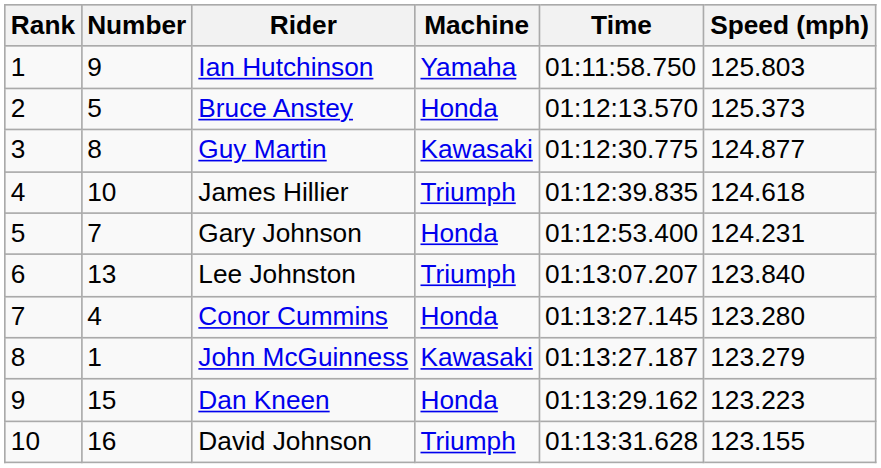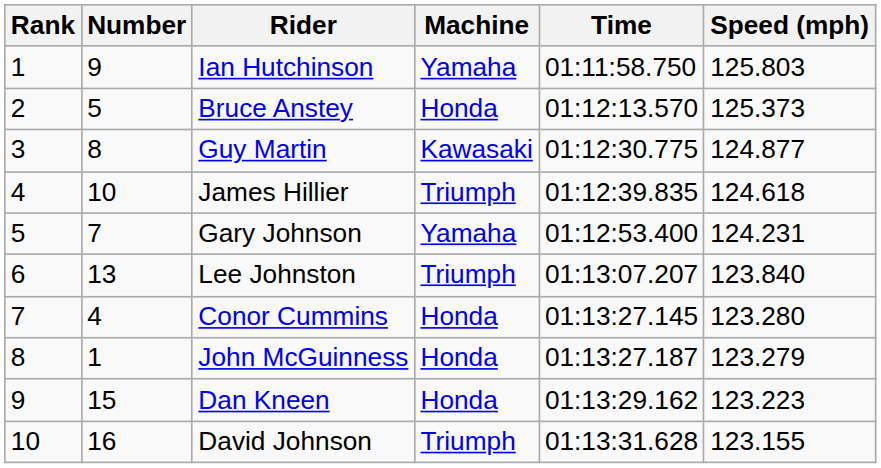 <table class="wikitable">
 <tr>
 <th>Rank</th>
 <th>Number</th>
 <th>Rider</th>
 <th>Machine</th>
 <th>Time</th>
 <th>Speed (mph)</th>
 </tr>
 <tr>
 <td>1</td>
 <td>9</td>
 <td> <a href='#'>Ian Hutchinson</a></td>
 <td><a href='#'>Yamaha</a></td>
 <td>01:11:58.750</td>
 <td>125.803</td>
 </tr>
 <tr>
 <td>2</td>
 <td>5</td>
 <td> <a href='#'>Bruce Anstey</a></td>
 <td><a href='#'>Honda</a></td>
 <td>01:12:13.570</td>
 <td>125.373</td>
 </tr>
 <tr>
 <td>3</td>
 <td>8</td>
 <td> <a href='#'>Guy Martin</a></td>
 <td><a href='#'>Kawasaki</a></td>
 <td>01:12:30.775</td>
 <td>124.877</td>
 </tr>
 <tr>
 <td>4</td>
 <td>10</td>
 <td> James Hillier</td>
 <td><a href='#'>Triumph</a></td>
 <td>01:12:39.835</td>
 <td>124.618</td>
 </tr>
 <tr>
 <td>5</td>
 <td>7</td>
 <td> Gary Johnson</td>
-<td><a href='#'>Honda</a></td>
+<td><a href='#'>Yamaha</a></td>
 <td>01:12:53.400</td>
 <td>124.231</td>
 </tr>
 <tr>
 <td>6</td>
 <td>13</td>
 <td> Lee Johnston</td>
 <td><a href='#'>Triumph</a></td>
 <td>01:13:07.207</td>
 <td>123.840</td>
 </tr>
 <tr>
 <td>7</td>
 <td>4</td>
 <td> <a href='#'>Conor Cummins</a></td>
 <td><a href='#'>Honda</a></td>
 <td>01:13:27.145</td>
 <td>123.280</td>
 </tr>
 <tr>
 <td>8</td>
 <td>1</td>
 <td> <a href='#'>John McGuinness</a></td>
-<td><a href='#'>Kawasaki</a></td>
+<td><a href='#'>Honda</a></td>
 <td>01:13:27.187</td>
 <td>123.279</td>
 </tr>
 <tr>
 <td>9</td>
 <td>15</td>
 <td> <a href='#'>Dan Kneen</a></td>
 <td><a href='#'>Honda</a></td>
 <td>01:13:29.162</td>
 <td>123.223</td>
 </tr>
 <tr>
 <td>10</td>
 <td>16</td>
 <td> David Johnson</td>
 <td><a href='#'>Triumph</a></td>
 <td>01:13:31.628</td>
 <td>123.155</td>
 </tr>
 </table>
